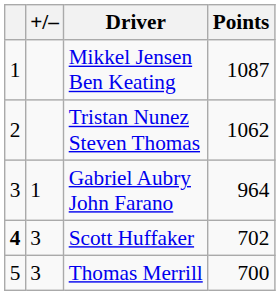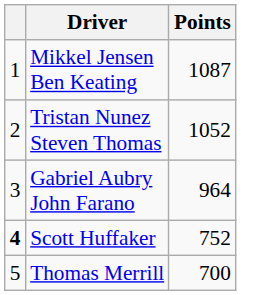 <table class="wikitable" style="font-size: 95%;">
 <tr>
 <th scope="col"></th>
-<th scope="col">+/–</th>
 <th scope="col">Driver</th>
 <th scope="col">Points</th>
 </tr>
 <tr>
 <td align=center>1</td>
-<td align="left"></td>
 <td> <a href='#'>Mikkel Jensen</a><br> <a href='#'>Ben Keating</a></td>
 <td align=right>1087</td>
 </tr>
 <tr>
 <td align=center>2</td>
-<td align="left"></td>
 <td> <a href='#'>Tristan Nunez</a><br> <a href='#'>Steven Thomas</a></td>
-<td align=right>1062</td>
+<td align=right>1052</td>
 </tr>
 <tr>
 <td align=center>3</td>
-<td align="left"> 1</td>
 <td> <a href='#'>Gabriel Aubry</a><br> <a href='#'>John Farano</a></td>
 <td align=right>964</td>
 </tr>
 <tr>
 <td align=center><strong>4</strong></td>
-<td align="left"> 3</td>
 <td> <a href='#'>Scott Huffaker</a></td>
-<td align=right>702</td>
+<td align=right>752</td>
 </tr>
 <tr>
 <td align=center>5</td>
-<td align="left"> 3</td>
 <td> <a href='#'>Thomas Merrill</a></td>
 <td align=right>700</td>
 </tr>
 </table>
